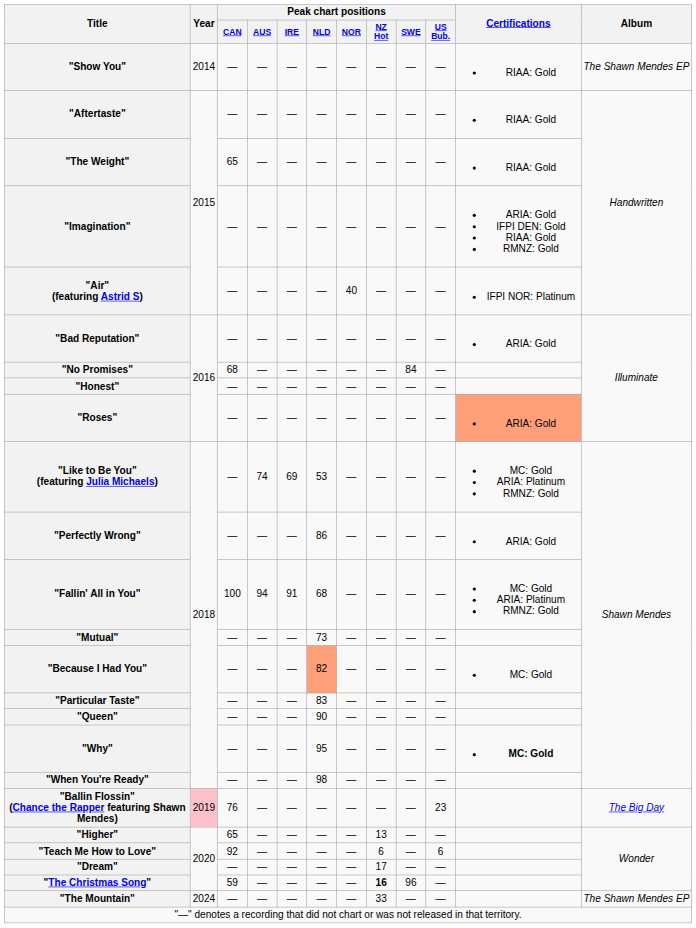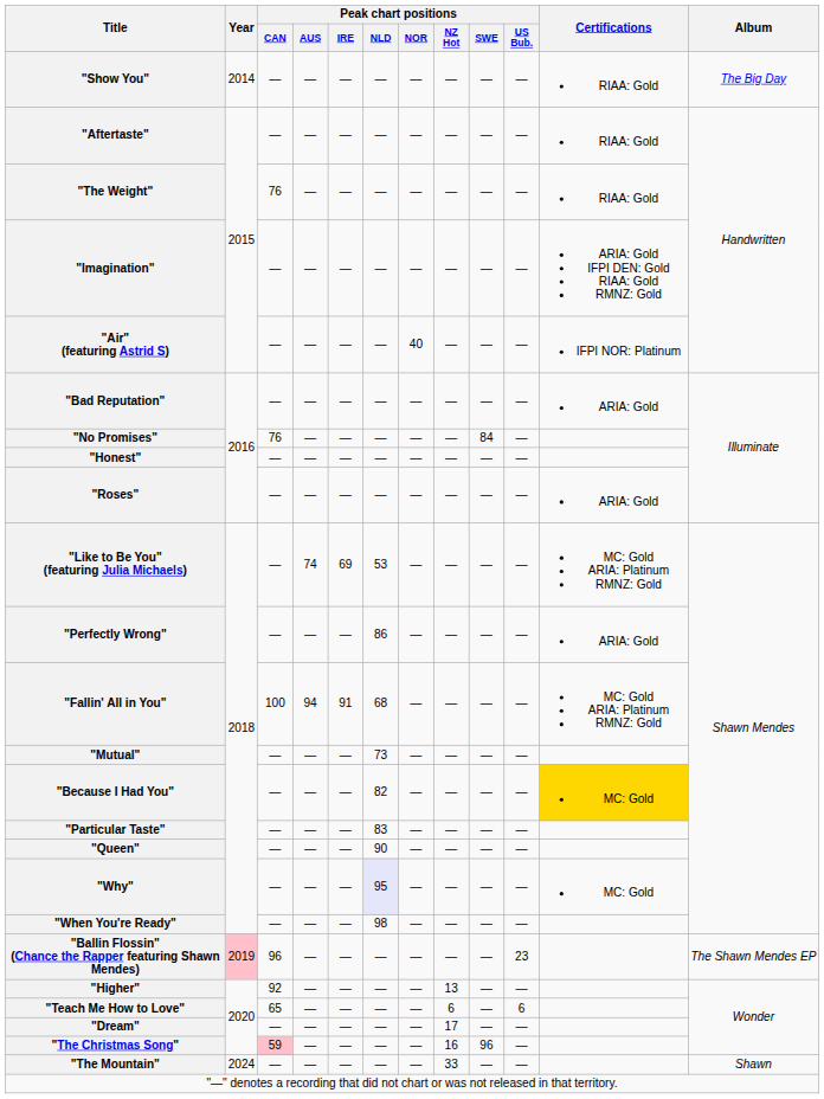 <table class="wikitable plainrowheaders" style="text-align:center;">
 <tr>
 <th scope="col" rowspan="2" style="width:18em;">Title</th>
 <th scope="col" rowspan="2" style="width:1em;">Year</th>
 <th scope="col" colspan="8">Peak chart positions</th>
 <th scope="col" rowspan="2" style="width:12em;"><a href='#'>Certifications</a></th>
 <th scope="col" rowspan="2">Album</th>
 </tr>
 <tr>
 <th scope="col" style="width:3em;font-size:85%;"><a href='#'>CAN</a><br></th>
 <th scope="col" style="width:3em;font-size:85%;"><a href='#'>AUS</a><br></th>
 <th scope="col" style="width:3em;font-size:85%;"><a href='#'>IRE</a><br></th>
 <th scope="col" style="width:3em;font-size:85%;"><a href='#'>NLD</a><br></th>
 <th scope="col" style="width:3em;font-size:85%;"><a href='#'>NOR</a><br></th>
 <th scope="col" style="width:3em;font-size:85%;"><a href='#'>NZ<br>Hot</a><br></th>
 <th scope="col" style="width:3em;font-size:85%;"><a href='#'>SWE</a><br></th>
 <th scope="col" style="width:3em;font-size:85%;"><a href='#'>US<br>Bub.</a><br></th>
 </tr>
 <tr>
 <th scope="row">"Show You"</th>
 <td>2014</td>
 <td>—</td>
 <td>—</td>
 <td>—</td>
 <td>—</td>
 <td>—</td>
 <td>—</td>
 <td>—</td>
 <td>—</td>
 <td><br><ul><li>RIAA: Gold</li></ul></td>
-<td><em>The Shawn Mendes EP</em></td>
+<td><em><a href='#'>The Big Day</a></em></td>
 </tr>
 <tr>
 <th scope="row">"Aftertaste"</th>
 <td rowspan="4">2015</td>
 <td>—</td>
 <td>—</td>
 <td>—</td>
 <td>—</td>
 <td>—</td>
 <td>—</td>
 <td>—</td>
 <td>—</td>
 <td><br><ul><li>RIAA: Gold</li></ul></td>
 <td rowspan="4"><em>Handwritten</em></td>
 </tr>
 <tr>
 <th scope="row">"The Weight"</th>
-<td>65</td>
+<td>76</td>
 <td>—</td>
 <td>—</td>
 <td>—</td>
 <td>—</td>
 <td>—</td>
 <td>—</td>
 <td>—</td>
 <td><br><ul><li>RIAA: Gold</li></ul></td>
 </tr>
 <tr>
 <th scope="row">"Imagination"</th>
 <td>—</td>
 <td>—</td>
 <td>—</td>
 <td>—</td>
 <td>—</td>
 <td>—</td>
 <td>—</td>
 <td>—</td>
 <td><br><ul><li>ARIA: Gold</li><li>IFPI DEN: Gold</li><li>RIAA: Gold</li><li>RMNZ: Gold</li></ul></td>
 </tr>
 <tr>
 <th scope="row">"Air"<br><span>(featuring <a href='#'>Astrid S</a>)</span></th>
 <td>—</td>
 <td>—</td>
 <td>—</td>
 <td>—</td>
 <td>40</td>
 <td>—</td>
 <td>—</td>
 <td>—</td>
 <td><br><ul><li>IFPI NOR: Platinum</li></ul></td>
 </tr>
 <tr>
 <th scope="row">"Bad Reputation"</th>
 <td rowspan="4">2016</td>
 <td>—</td>
 <td>—</td>
 <td>—</td>
 <td>—</td>
 <td>—</td>
 <td>—</td>
 <td>—</td>
 <td>—</td>
 <td><br><ul><li>ARIA: Gold</li></ul></td>
 <td rowspan="4"><em>Illuminate</em></td>
 </tr>
 <tr>
 <th scope="row">"No Promises"</th>
-<td>68</td>
+<td>76</td>
 <td>—</td>
 <td>—</td>
 <td>—</td>
 <td>—</td>
 <td>—</td>
 <td>84</td>
 <td>—</td>
 <td></td>
 </tr>
 <tr>
 <th scope="row">"Honest"</th>
 <td>—</td>
 <td>—</td>
 <td>—</td>
 <td>—</td>
 <td>—</td>
 <td>—</td>
 <td>—</td>
 <td>—</td>
 <td></td>
 </tr>
 <tr>
 <th scope="row">"Roses"</th>
 <td>—</td>
 <td>—</td>
 <td>—</td>
 <td>—</td>
 <td>—</td>
 <td>—</td>
 <td>—</td>
 <td>—</td>
-<td style="background: lightsalmon;"><br><ul><li>ARIA: Gold</li></ul></td>
+<td><br><ul><li>ARIA: Gold</li></ul></td>
 </tr>
 <tr>
 <th scope="row">"Like to Be You"<br><span>(featuring <a href='#'>Julia Michaels</a>)</span></th>
 <td rowspan="9">2018</td>
 <td>—</td>
 <td>74</td>
 <td>69</td>
 <td>53</td>
 <td>—</td>
 <td>—</td>
 <td>—</td>
 <td>—</td>
 <td><br><ul><li>MC: Gold</li><li>ARIA: Platinum</li><li>RMNZ: Gold</li></ul></td>
 <td rowspan="9"><em>Shawn Mendes</em></td>
 </tr>
 <tr>
 <th scope="row">"Perfectly Wrong"</th>
 <td>—</td>
 <td>—</td>
 <td>—</td>
 <td>86</td>
 <td>—</td>
 <td>—</td>
 <td>—</td>
 <td>—</td>
 <td><br><ul><li>ARIA: Gold</li></ul></td>
 </tr>
 <tr>
 <th scope="row">"Fallin' All in You"</th>
 <td>100</td>
 <td>94</td>
 <td>91</td>
 <td>68</td>
 <td>—</td>
 <td>—</td>
 <td>—</td>
 <td>—</td>
 <td><br><ul><li>MC: Gold</li><li>ARIA: Platinum</li><li>RMNZ: Gold</li></ul></td>
 </tr>
 <tr>
 <th scope="row">"Mutual"</th>
 <td>—</td>
 <td>—</td>
 <td>—</td>
 <td>73</td>
 <td>—</td>
 <td>—</td>
 <td>—</td>
 <td>—</td>
 <td></td>
 </tr>
 <tr>
 <th scope="row">"Because I Had You"</th>
 <td>—</td>
 <td>—</td>
 <td>—</td>
-<td style="background: lightsalmon;">82</td>
+<td>82</td>
 <td>—</td>
 <td>—</td>
 <td>—</td>
 <td>—</td>
-<td><br><ul><li>MC: Gold</li></ul></td>
+<td style="background: gold;"><br><ul><li>MC: Gold</li></ul></td>
 </tr>
 <tr>
 <th scope="row">"Particular Taste"</th>
 <td>—</td>
 <td>—</td>
 <td>—</td>
 <td>83</td>
 <td>—</td>
 <td>—</td>
 <td>—</td>
 <td>—</td>
 <td></td>
 </tr>
 <tr>
 <th scope="row">"Queen"</th>
 <td>—</td>
 <td>—</td>
 <td>—</td>
 <td>90</td>
 <td>—</td>
 <td>—</td>
 <td>—</td>
 <td>—</td>
 <td></td>
 </tr>
 <tr>
 <th scope="row">"Why"</th>
 <td>—</td>
 <td>—</td>
 <td>—</td>
-<td>95</td>
+<td style="background: lavender;">95</td>
 <td>—</td>
 <td>—</td>
 <td>—</td>
 <td>—</td>
-<td><strong><br><ul><li>MC: Gold</li></ul></strong></td>
+<td><br><ul><li>MC: Gold</li></ul></td>
 </tr>
 <tr>
 <th scope="row">"When You're Ready"</th>
 <td>—</td>
 <td>—</td>
 <td>—</td>
 <td>98</td>
 <td>—</td>
 <td>—</td>
 <td>—</td>
 <td>—</td>
 <td></td>
 </tr>
 <tr>
 <th scope="row">"Ballin Flossin"<br><span>(<a href='#'>Chance the Rapper</a> featuring Shawn Mendes)</span></th>
 <td style="background: pink;">2019</td>
-<td>76</td>
+<td>96</td>
 <td>—</td>
 <td>—</td>
 <td>—</td>
 <td>—</td>
 <td>—</td>
 <td>—</td>
 <td>23</td>
 <td></td>
-<td><em><a href='#'>The Big Day</a></em></td>
+<td><em>The Shawn Mendes EP</em></td>
 </tr>
 <tr>
 <th scope="row">"Higher"</th>
 <td rowspan="4">2020</td>
-<td>65</td>
+<td>92</td>
 <td>—</td>
 <td>—</td>
 <td>—</td>
 <td>—</td>
 <td>13</td>
 <td>—</td>
 <td>—</td>
 <td></td>
 <td rowspan="4"><em>Wonder</em></td>
 </tr>
 <tr>
 <th scope="row">"Teach Me How to Love"</th>
-<td>92</td>
+<td>65</td>
 <td>—</td>
 <td>—</td>
 <td>—</td>
 <td>—</td>
 <td>6</td>
 <td>—</td>
 <td>6</td>
 <td></td>
 </tr>
 <tr>
 <th scope="row">"Dream"</th>
 <td>—</td>
 <td>—</td>
 <td>—</td>
 <td>—</td>
 <td>—</td>
 <td>17</td>
 <td>—</td>
 <td>—</td>
 <td></td>
 </tr>
 <tr>
 <th scope="row">"<a href='#'>The Christmas Song</a>"<br></th>
-<td>59</td>
+<td style="background: pink;">59</td>
 <td>—</td>
 <td>—</td>
 <td>—</td>
 <td>—</td>
-<td><strong>16</strong></td>
+<td>16</td>
 <td>96</td>
 <td>—</td>
 <td></td>
 </tr>
 <tr>
 <th scope="row">"The Mountain"</th>
 <td>2024</td>
 <td>—</td>
 <td>—</td>
 <td>—</td>
 <td>—</td>
 <td>—</td>
 <td>33</td>
 <td>—</td>
 <td>—</td>
 <td></td>
-<td><em>The Shawn Mendes EP</em></td>
+<td><em>Shawn</em></td>
 </tr>
 <tr>
 <td colspan="12">"—" denotes a recording that did not chart or was not released in that territory.</td>
 </tr>
 </table>
